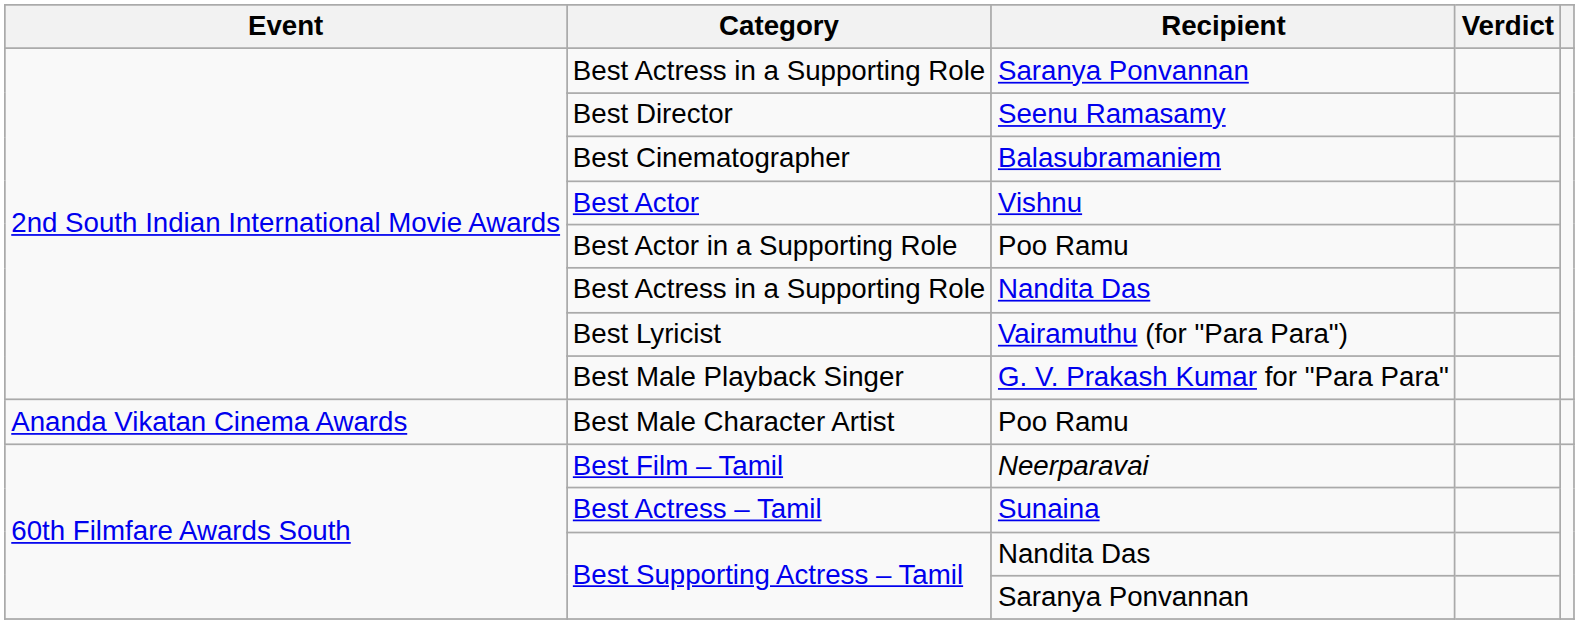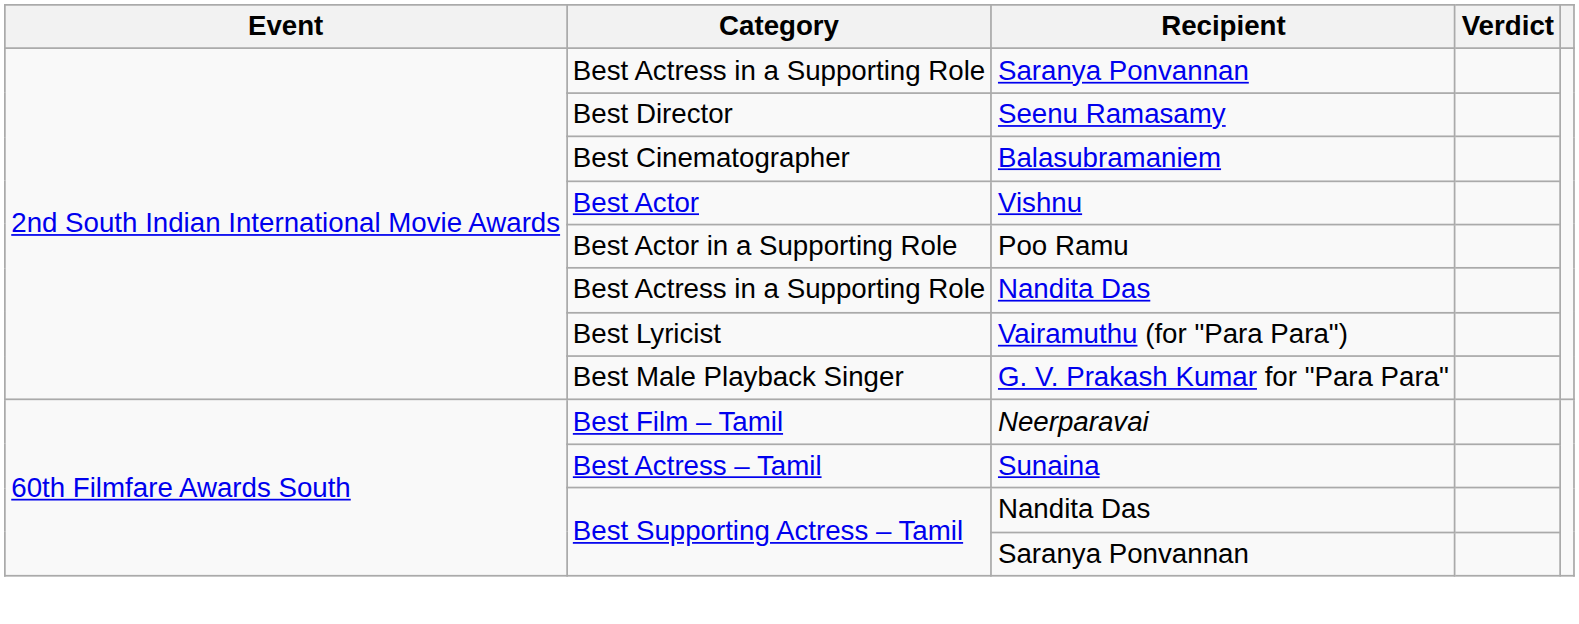 <table class="wikitable">
 <tr>
 <th>Event</th>
 <th>Category</th>
 <th>Recipient</th>
 <th>Verdict</th>
 <th></th>
 </tr>
 <tr>
 <td rowspan="8"><a href='#'>2nd South Indian International Movie Awards</a></td>
 <td>Best Actress in a Supporting Role</td>
 <td><a href='#'>Saranya Ponvannan</a></td>
 <td></td>
 <td rowspan="8" style="text-align:center;"></td>
 </tr>
 <tr>
 <td>Best Director</td>
 <td><a href='#'>Seenu Ramasamy</a></td>
 <td></td>
 </tr>
 <tr>
 <td>Best Cinematographer</td>
 <td><a href='#'>Balasubramaniem</a></td>
 <td></td>
 </tr>
 <tr>
 <td><a href='#'>Best Actor</a></td>
 <td><a href='#'>Vishnu</a></td>
 <td></td>
 </tr>
 <tr>
 <td>Best Actor in a Supporting Role</td>
 <td>Poo Ramu</td>
 <td></td>
 </tr>
 <tr>
 <td>Best Actress in a Supporting Role</td>
 <td><a href='#'>Nandita Das</a></td>
 <td></td>
 </tr>
 <tr>
 <td>Best Lyricist</td>
 <td><a href='#'>Vairamuthu</a> (for "Para Para")</td>
 <td></td>
 </tr>
 <tr>
 <td>Best Male Playback Singer</td>
 <td><a href='#'>G. V. Prakash Kumar</a> for "Para Para"</td>
 <td></td>
 </tr>
 <tr>
-<td><a href='#'>Ananda Vikatan Cinema Awards</a></td>
-<td>Best Male Character Artist</td>
-<td>Poo Ramu</td>
-<td></td>
-<td style="text-align:center;"></td>
-</tr>
-<tr>
 <td rowspan="4"><a href='#'>60th Filmfare Awards South</a></td>
 <td><a href='#'>Best Film – Tamil</a></td>
 <td><em>Neerparavai</em></td>
 <td></td>
 <td rowspan="4" style="text-align:center;"><br></td>
 </tr>
 <tr>
 <td><a href='#'>Best Actress – Tamil</a></td>
 <td><a href='#'>Sunaina</a></td>
 <td></td>
 </tr>
 <tr>
 <td rowspan="2"><a href='#'>Best Supporting Actress – Tamil</a></td>
 <td>Nandita Das</td>
 <td></td>
 </tr>
 <tr>
 <td>Saranya Ponvannan</td>
 <td></td>
 </tr>
 </table>
